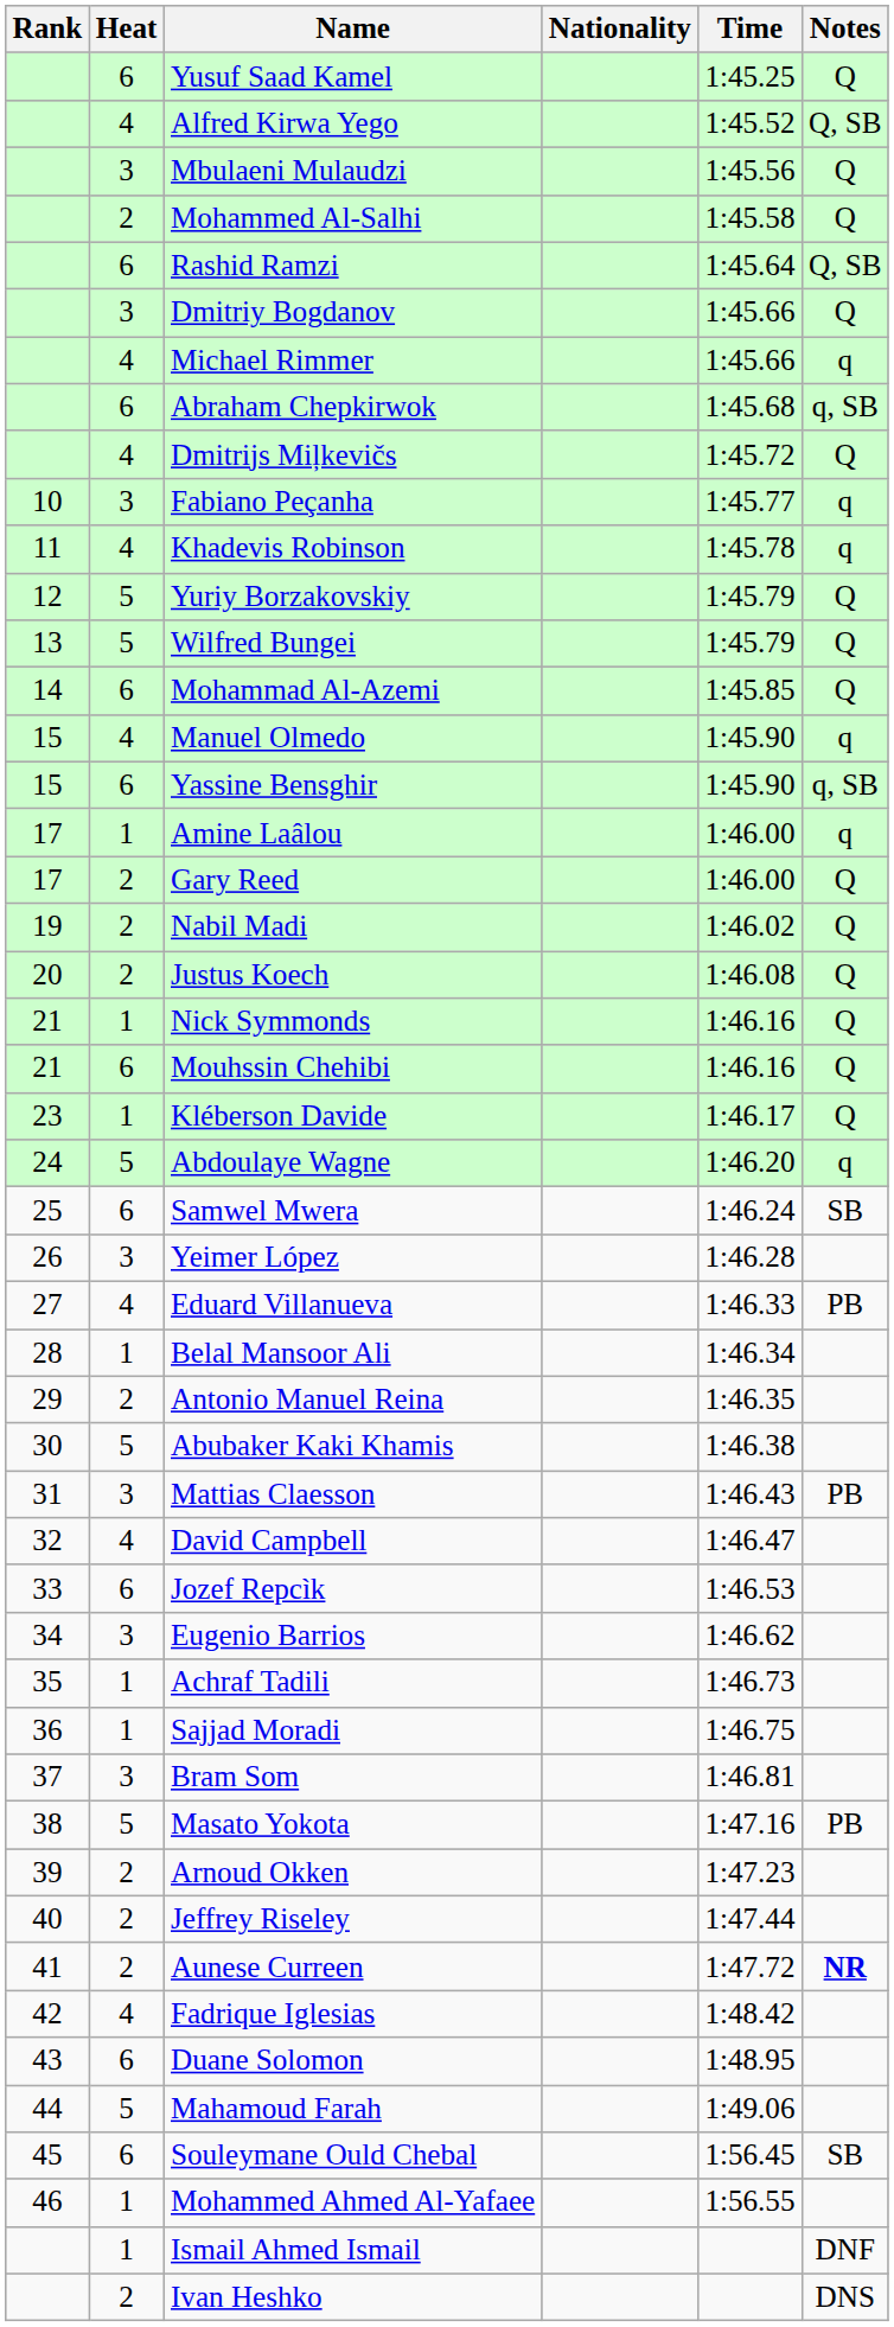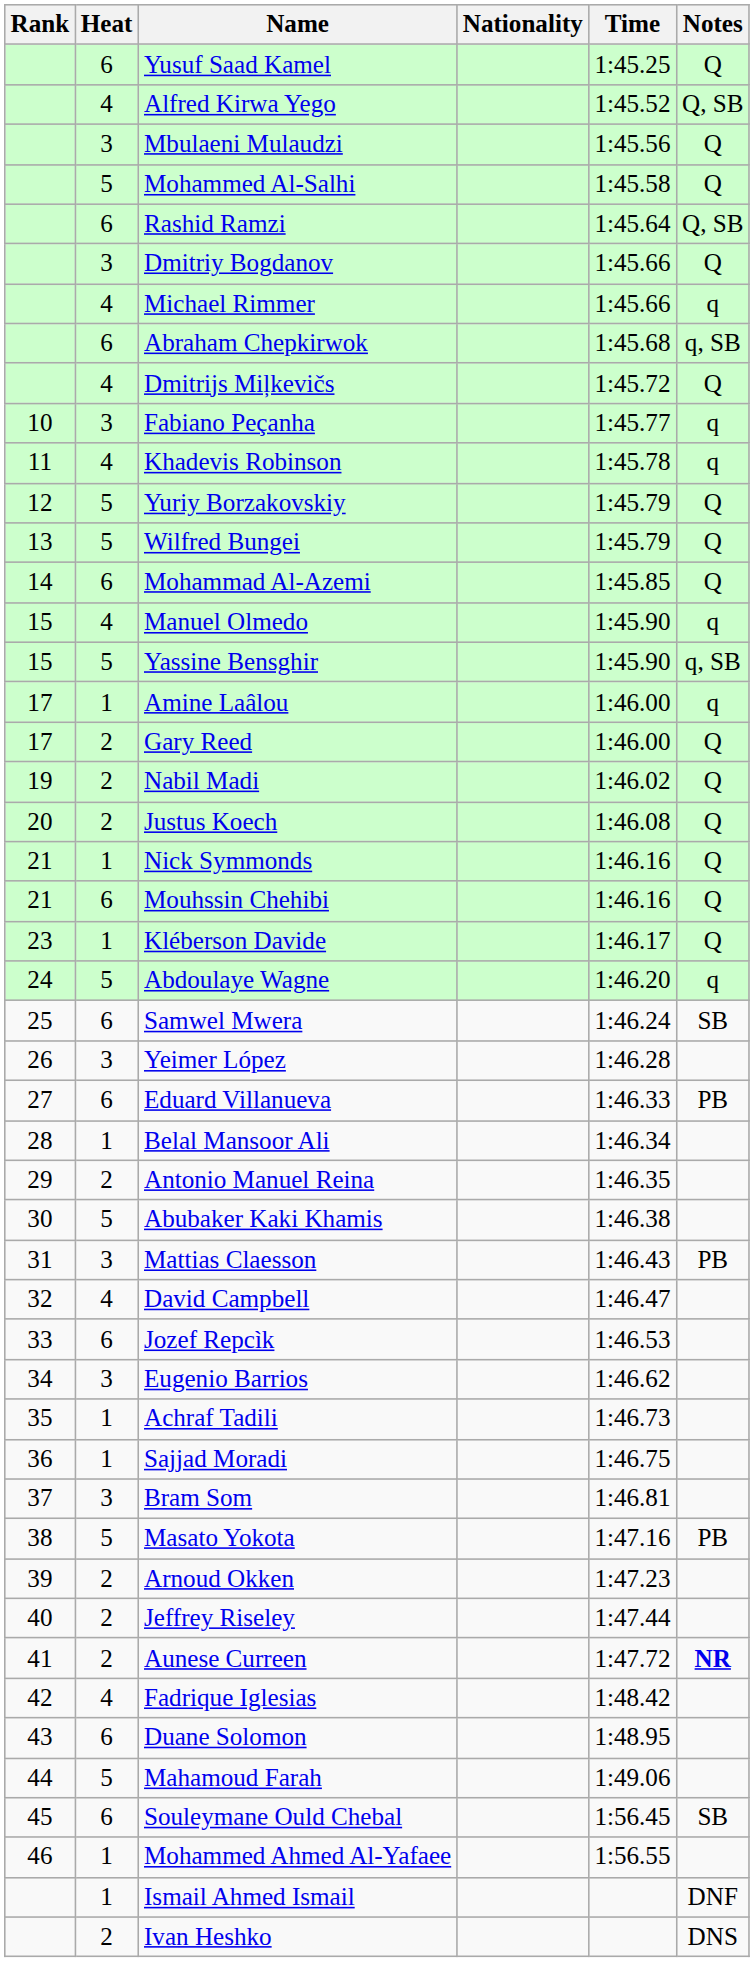 <table class="wikitable sortable" style="text-align:center">
 <tr>
 <th>Rank</th>
 <th>Heat</th>
 <th>Name</th>
 <th>Nationality</th>
 <th>Time</th>
 <th>Notes</th>
 </tr>
 <tr bgcolor=ccffcc>
 <td></td>
 <td>6</td>
 <td align=left><a href='#'>Yusuf Saad Kamel</a></td>
 <td align=left></td>
 <td>1:45.25</td>
 <td>Q</td>
 </tr>
 <tr bgcolor=ccffcc>
 <td></td>
 <td>4</td>
 <td align=left><a href='#'>Alfred Kirwa Yego</a></td>
 <td align=left></td>
 <td>1:45.52</td>
 <td>Q, SB</td>
 </tr>
 <tr bgcolor=ccffcc>
 <td></td>
 <td>3</td>
 <td align=left><a href='#'>Mbulaeni Mulaudzi</a></td>
 <td align=left></td>
 <td>1:45.56</td>
 <td>Q</td>
 </tr>
 <tr bgcolor=ccffcc>
 <td></td>
-<td>2</td>
+<td>5</td>
 <td align=left><a href='#'>Mohammed Al-Salhi</a></td>
 <td align=left></td>
 <td>1:45.58</td>
 <td>Q</td>
 </tr>
 <tr bgcolor=ccffcc>
 <td></td>
 <td>6</td>
 <td align=left><a href='#'>Rashid Ramzi</a></td>
 <td align=left></td>
 <td>1:45.64</td>
 <td>Q, SB</td>
 </tr>
 <tr bgcolor=ccffcc>
 <td></td>
 <td>3</td>
 <td align=left><a href='#'>Dmitriy Bogdanov</a></td>
 <td align=left></td>
 <td>1:45.66</td>
 <td>Q</td>
 </tr>
 <tr bgcolor=ccffcc>
 <td></td>
 <td>4</td>
 <td align=left><a href='#'>Michael Rimmer</a></td>
 <td align=left></td>
 <td>1:45.66</td>
 <td>q</td>
 </tr>
 <tr bgcolor=ccffcc>
 <td></td>
 <td>6</td>
 <td align=left><a href='#'>Abraham Chepkirwok</a></td>
 <td align=left></td>
 <td>1:45.68</td>
 <td>q, SB</td>
 </tr>
 <tr bgcolor=ccffcc>
 <td></td>
 <td>4</td>
 <td align=left><a href='#'>Dmitrijs Miļkevičs</a></td>
 <td align=left></td>
 <td>1:45.72</td>
 <td>Q</td>
 </tr>
 <tr bgcolor=ccffcc>
 <td>10</td>
 <td>3</td>
 <td align=left><a href='#'>Fabiano Peçanha</a></td>
 <td align=left></td>
 <td>1:45.77</td>
 <td>q</td>
 </tr>
 <tr bgcolor=ccffcc>
 <td>11</td>
 <td>4</td>
 <td align=left><a href='#'>Khadevis Robinson</a></td>
 <td align=left></td>
 <td>1:45.78</td>
 <td>q</td>
 </tr>
 <tr bgcolor=ccffcc>
 <td>12</td>
 <td>5</td>
 <td align=left><a href='#'>Yuriy Borzakovskiy</a></td>
 <td align=left></td>
 <td>1:45.79</td>
 <td>Q</td>
 </tr>
 <tr bgcolor=ccffcc>
 <td>13</td>
 <td>5</td>
 <td align=left><a href='#'>Wilfred Bungei</a></td>
 <td align=left></td>
 <td>1:45.79</td>
 <td>Q</td>
 </tr>
 <tr bgcolor=ccffcc>
 <td>14</td>
 <td>6</td>
 <td align=left><a href='#'>Mohammad Al-Azemi</a></td>
 <td align=left></td>
 <td>1:45.85</td>
 <td>Q</td>
 </tr>
 <tr bgcolor=ccffcc>
 <td>15</td>
 <td>4</td>
 <td align=left><a href='#'>Manuel Olmedo</a></td>
 <td align=left></td>
 <td>1:45.90</td>
 <td>q</td>
 </tr>
 <tr bgcolor=ccffcc>
 <td>15</td>
-<td>6</td>
+<td>5</td>
 <td align=left><a href='#'>Yassine Bensghir</a></td>
 <td align=left></td>
 <td>1:45.90</td>
 <td>q, SB</td>
 </tr>
 <tr bgcolor=ccffcc>
 <td>17</td>
 <td>1</td>
 <td align=left><a href='#'>Amine Laâlou</a></td>
 <td align=left></td>
 <td>1:46.00</td>
 <td>q</td>
 </tr>
 <tr bgcolor=ccffcc>
 <td>17</td>
 <td>2</td>
 <td align=left><a href='#'>Gary Reed</a></td>
 <td align=left></td>
 <td>1:46.00</td>
 <td>Q</td>
 </tr>
 <tr bgcolor=ccffcc>
 <td>19</td>
 <td>2</td>
 <td align=left><a href='#'>Nabil Madi</a></td>
 <td align=left></td>
 <td>1:46.02</td>
 <td>Q</td>
 </tr>
 <tr bgcolor=ccffcc>
 <td>20</td>
 <td>2</td>
 <td align=left><a href='#'>Justus Koech</a></td>
 <td align=left></td>
 <td>1:46.08</td>
 <td>Q</td>
 </tr>
 <tr bgcolor=ccffcc>
 <td>21</td>
 <td>1</td>
 <td align=left><a href='#'>Nick Symmonds</a></td>
 <td align=left></td>
 <td>1:46.16</td>
 <td>Q</td>
 </tr>
 <tr bgcolor=ccffcc>
 <td>21</td>
 <td>6</td>
 <td align=left><a href='#'>Mouhssin Chehibi</a></td>
 <td align=left></td>
 <td>1:46.16</td>
 <td>Q</td>
 </tr>
 <tr bgcolor=ccffcc>
 <td>23</td>
 <td>1</td>
 <td align=left><a href='#'>Kléberson Davide</a></td>
 <td align=left></td>
 <td>1:46.17</td>
 <td>Q</td>
 </tr>
 <tr bgcolor=ccffcc>
 <td>24</td>
 <td>5</td>
 <td align=left><a href='#'>Abdoulaye Wagne</a></td>
 <td align=left></td>
 <td>1:46.20</td>
 <td>q</td>
 </tr>
 <tr>
 <td>25</td>
 <td>6</td>
 <td align=left><a href='#'>Samwel Mwera</a></td>
 <td align=left></td>
 <td>1:46.24</td>
 <td>SB</td>
 </tr>
 <tr>
 <td>26</td>
 <td>3</td>
 <td align=left><a href='#'>Yeimer López</a></td>
 <td align=left></td>
 <td>1:46.28</td>
 <td></td>
 </tr>
 <tr>
 <td>27</td>
-<td>4</td>
+<td>6</td>
 <td align=left><a href='#'>Eduard Villanueva</a></td>
 <td align=left></td>
 <td>1:46.33</td>
 <td>PB</td>
 </tr>
 <tr>
 <td>28</td>
 <td>1</td>
 <td align=left><a href='#'>Belal Mansoor Ali</a></td>
 <td align=left></td>
 <td>1:46.34</td>
 <td></td>
 </tr>
 <tr>
 <td>29</td>
 <td>2</td>
 <td align=left><a href='#'>Antonio Manuel Reina</a></td>
 <td align=left></td>
 <td>1:46.35</td>
 <td></td>
 </tr>
 <tr>
 <td>30</td>
 <td>5</td>
 <td align=left><a href='#'>Abubaker Kaki Khamis</a></td>
 <td align=left></td>
 <td>1:46.38</td>
 <td></td>
 </tr>
 <tr>
 <td>31</td>
 <td>3</td>
 <td align=left><a href='#'>Mattias Claesson</a></td>
 <td align=left></td>
 <td>1:46.43</td>
 <td>PB</td>
 </tr>
 <tr>
 <td>32</td>
 <td>4</td>
 <td align=left><a href='#'>David Campbell</a></td>
 <td align=left></td>
 <td>1:46.47</td>
 <td></td>
 </tr>
 <tr>
 <td>33</td>
 <td>6</td>
 <td align=left><a href='#'>Jozef Repcìk</a></td>
 <td align=left></td>
 <td>1:46.53</td>
 <td></td>
 </tr>
 <tr>
 <td>34</td>
 <td>3</td>
 <td align=left><a href='#'>Eugenio Barrios</a></td>
 <td align=left></td>
 <td>1:46.62</td>
 <td></td>
 </tr>
 <tr>
 <td>35</td>
 <td>1</td>
 <td align=left><a href='#'>Achraf Tadili</a></td>
 <td align=left></td>
 <td>1:46.73</td>
 <td></td>
 </tr>
 <tr>
 <td>36</td>
 <td>1</td>
 <td align=left><a href='#'>Sajjad Moradi</a></td>
 <td align=left></td>
 <td>1:46.75</td>
 <td></td>
 </tr>
 <tr>
 <td>37</td>
 <td>3</td>
 <td align=left><a href='#'>Bram Som</a></td>
 <td align=left></td>
 <td>1:46.81</td>
 <td></td>
 </tr>
 <tr>
 <td>38</td>
 <td>5</td>
 <td align=left><a href='#'>Masato Yokota</a></td>
 <td align=left></td>
 <td>1:47.16</td>
 <td>PB</td>
 </tr>
 <tr>
 <td>39</td>
 <td>2</td>
 <td align=left><a href='#'>Arnoud Okken</a></td>
 <td align=left></td>
 <td>1:47.23</td>
 <td></td>
 </tr>
 <tr>
 <td>40</td>
 <td>2</td>
 <td align=left><a href='#'>Jeffrey Riseley</a></td>
 <td align=left></td>
 <td>1:47.44</td>
 <td></td>
 </tr>
 <tr>
 <td>41</td>
 <td>2</td>
 <td align=left><a href='#'>Aunese Curreen</a></td>
 <td align=left></td>
 <td>1:47.72</td>
 <td><strong><a href='#'>NR</a></strong></td>
 </tr>
 <tr>
 <td>42</td>
 <td>4</td>
 <td align=left><a href='#'>Fadrique Iglesias</a></td>
 <td align=left></td>
 <td>1:48.42</td>
 <td></td>
 </tr>
 <tr>
 <td>43</td>
 <td>6</td>
 <td align=left><a href='#'>Duane Solomon</a></td>
 <td align=left></td>
 <td>1:48.95</td>
 <td></td>
 </tr>
 <tr>
 <td>44</td>
 <td>5</td>
 <td align=left><a href='#'>Mahamoud Farah</a></td>
 <td align=left></td>
 <td>1:49.06</td>
 <td></td>
 </tr>
 <tr>
 <td>45</td>
 <td>6</td>
 <td align=left><a href='#'>Souleymane Ould Chebal</a></td>
 <td align=left></td>
 <td>1:56.45</td>
 <td>SB</td>
 </tr>
 <tr>
 <td>46</td>
 <td>1</td>
 <td align=left><a href='#'>Mohammed Ahmed Al-Yafaee</a></td>
 <td align=left></td>
 <td>1:56.55</td>
 <td></td>
 </tr>
 <tr>
 <td></td>
 <td>1</td>
 <td align=left><a href='#'>Ismail Ahmed Ismail</a></td>
 <td align=left></td>
 <td></td>
 <td>DNF</td>
 </tr>
 <tr>
 <td></td>
 <td>2</td>
 <td align=left><a href='#'>Ivan Heshko</a></td>
 <td align=left></td>
 <td></td>
 <td>DNS</td>
 </tr>
 </table>
